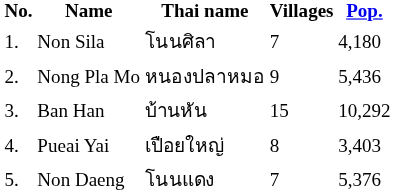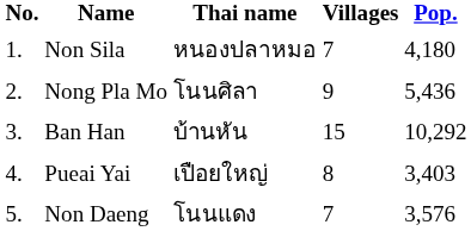 <table>
 <tr>
 <th>No.</th>
 <th>Name</th>
 <th>Thai name</th>
 <th>Villages</th>
 <th><a href='#'>Pop.</a></th>
 </tr>
 <tr>
 <td>1.</td>
 <td>Non Sila</td>
-<td>โนนศิลา</td>
+<td>หนองปลาหมอ</td>
 <td>7</td>
 <td>4,180</td>
 <td></td>
 </tr>
 <tr>
 <td>2.</td>
 <td>Nong Pla Mo</td>
-<td>หนองปลาหมอ</td>
+<td>โนนศิลา</td>
 <td>9</td>
 <td>5,436</td>
 <td></td>
 </tr>
 <tr>
 <td>3.</td>
 <td>Ban Han</td>
 <td>บ้านหัน</td>
 <td>15</td>
 <td>10,292</td>
 <td></td>
 </tr>
 <tr>
 <td>4.</td>
 <td>Pueai Yai</td>
 <td>เปือยใหญ่</td>
 <td>8</td>
 <td>3,403</td>
 <td></td>
 </tr>
 <tr>
 <td>5.</td>
 <td>Non Daeng</td>
 <td>โนนแดง</td>
 <td>7</td>
-<td>5,376</td>
+<td>3,576</td>
 <td></td>
 </tr>
 </table>
